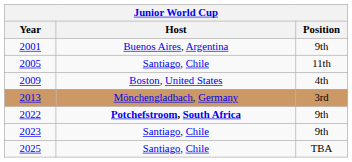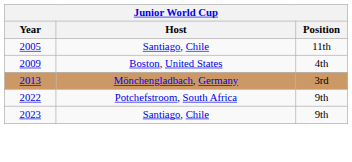 <table class="wikitable" style="text-align: center;">
 <tr>
 <th colspan=3><a href='#'>Junior World Cup</a></th>
 </tr>
 <tr>
 <th style="width: 70px;">Year</th>
 <th style="width: 350px;">Host</th>
 <th style="width: 70px;">Position</th>
-</tr>
-<tr>
-<td><a href='#'>2001</a></td>
-<td> <a href='#'>Buenos Aires</a>, <a href='#'>Argentina</a></td>
-<td>9th</td>
 </tr>
 <tr>
 <td><a href='#'>2005</a></td>
 <td> <a href='#'>Santiago</a>, <a href='#'>Chile</a></td>
 <td>11th</td>
 </tr>
 <tr>
 <td><a href='#'>2009</a></td>
 <td> <a href='#'>Boston</a>, <a href='#'>United States</a></td>
 <td>4th</td>
 </tr>
 <tr bgcolor=cc9966>
 <td><a href='#'>2013</a></td>
 <td> <a href='#'>Mönchengladbach</a>, <a href='#'>Germany</a></td>
 <td>3rd</td>
 </tr>
 <tr>
 <td><a href='#'>2022</a></td>
-<td><strong> <a href='#'>Potchefstroom</a>, <a href='#'>South Africa</a></strong></td>
+<td> <a href='#'>Potchefstroom</a>, <a href='#'>South Africa</a></td>
 <td>9th</td>
 </tr>
 <tr>
 <td><a href='#'>2023</a></td>
 <td> <a href='#'>Santiago</a>, <a href='#'>Chile</a></td>
 <td>9th</td>
 </tr>
-<tr>
-<td><a href='#'>2025</a></td>
-<td> <a href='#'>Santiago</a>, <a href='#'>Chile</a></td>
-<td>TBA</td>
-</tr>
 </table>
